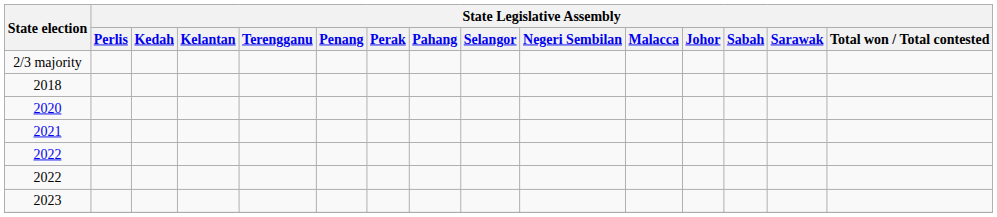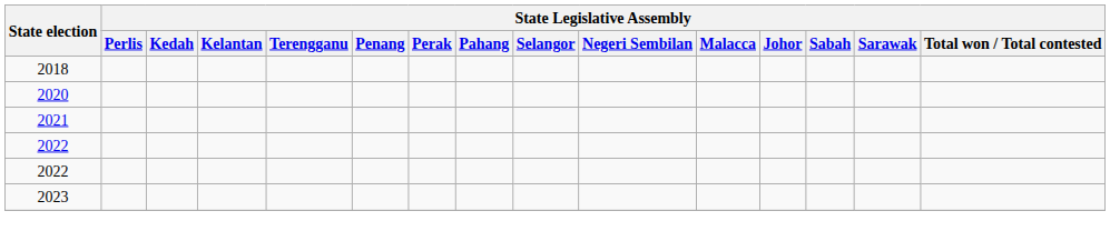 <table class="wikitable sortable" style="text-align:center; font-size:95%">
 <tr>
 <th rowspan=2>State election</th>
 <th colspan=14>State Legislative Assembly</th>
 </tr>
 <tr>
 <th><a href='#'>Perlis</a></th>
 <th><a href='#'>Kedah</a></th>
 <th><a href='#'>Kelantan</a></th>
 <th><a href='#'>Terengganu</a></th>
 <th><a href='#'>Penang</a></th>
 <th><a href='#'>Perak</a></th>
 <th><a href='#'>Pahang</a></th>
 <th><a href='#'>Selangor</a></th>
 <th><a href='#'>Negeri Sembilan</a></th>
 <th><a href='#'>Malacca</a></th>
 <th><a href='#'>Johor</a></th>
 <th><a href='#'> Sabah</a></th>
 <th><a href='#'>Sarawak</a></th>
 <th>Total won / Total contested</th>
-</tr>
-<tr>
-<td>2/3 majority</td>
-<td></td>
-<td></td>
-<td></td>
-<td></td>
-<td></td>
-<td></td>
-<td></td>
-<td></td>
-<td></td>
-<td></td>
-<td></td>
-<td></td>
-<td></td>
-<td><br></td>
 </tr>
 <tr>
 <td>2018</td>
 <td></td>
 <td></td>
 <td></td>
 <td></td>
 <td></td>
 <td></td>
 <td></td>
 <td></td>
 <td></td>
 <td></td>
 <td></td>
 <td></td>
 <td></td>
 <td></td>
 </tr>
 <tr>
 <td><a href='#'>2020</a></td>
 <td></td>
 <td></td>
 <td></td>
 <td></td>
 <td></td>
 <td></td>
 <td></td>
 <td></td>
 <td></td>
 <td></td>
 <td></td>
 <td></td>
 <td></td>
 <td></td>
 </tr>
 <tr>
 <td><a href='#'>2021</a></td>
 <td></td>
 <td></td>
 <td></td>
 <td></td>
 <td></td>
 <td></td>
 <td></td>
 <td></td>
 <td></td>
 <td></td>
 <td></td>
 <td></td>
 <td></td>
 <td></td>
 </tr>
 <tr>
 <td><a href='#'>2022</a></td>
 <td></td>
 <td></td>
 <td></td>
 <td></td>
 <td></td>
 <td></td>
 <td></td>
 <td></td>
 <td></td>
 <td></td>
 <td></td>
 <td></td>
 <td></td>
 <td></td>
 </tr>
 <tr>
 <td>2022</td>
 <td></td>
 <td></td>
 <td></td>
 <td></td>
 <td></td>
 <td></td>
 <td></td>
 <td></td>
 <td></td>
 <td></td>
 <td></td>
 <td></td>
 <td></td>
 <td></td>
 </tr>
 <tr>
 <td>2023</td>
 <td></td>
 <td></td>
 <td></td>
 <td></td>
 <td></td>
 <td></td>
 <td></td>
 <td></td>
 <td></td>
 <td></td>
 <td></td>
 <td></td>
 <td></td>
 <td></td>
 </tr>
 <tr>
 </tr>
 </table>
